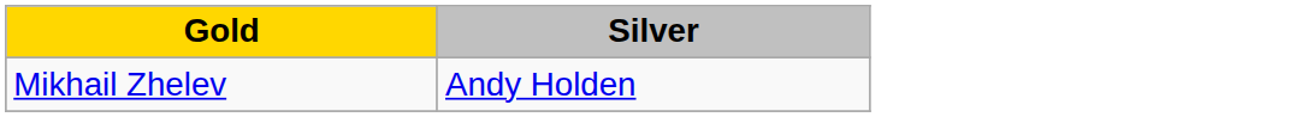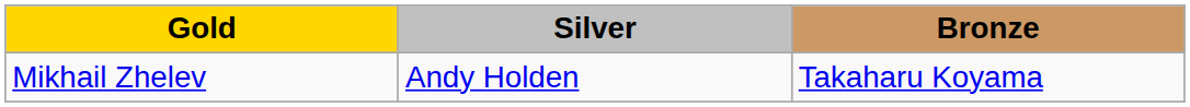 <table class="wikitable" style="text-align:left">
 <tr align="center">
 <td width=200 bgcolor=gold><strong>Gold</strong></td>
 <td width=200 bgcolor=silver><strong>Silver</strong></td>
+<td width=200 bgcolor=CC9966><strong>Bronze</strong></td>
 </tr>
 <tr>
 <td><a href='#'>Mikhail Zhelev</a><br><em></em></td>
 <td><a href='#'>Andy Holden</a><br><em></em></td>
+<td><a href='#'>Takaharu Koyama</a><br><em></em></td>
 </tr>
 </table>
